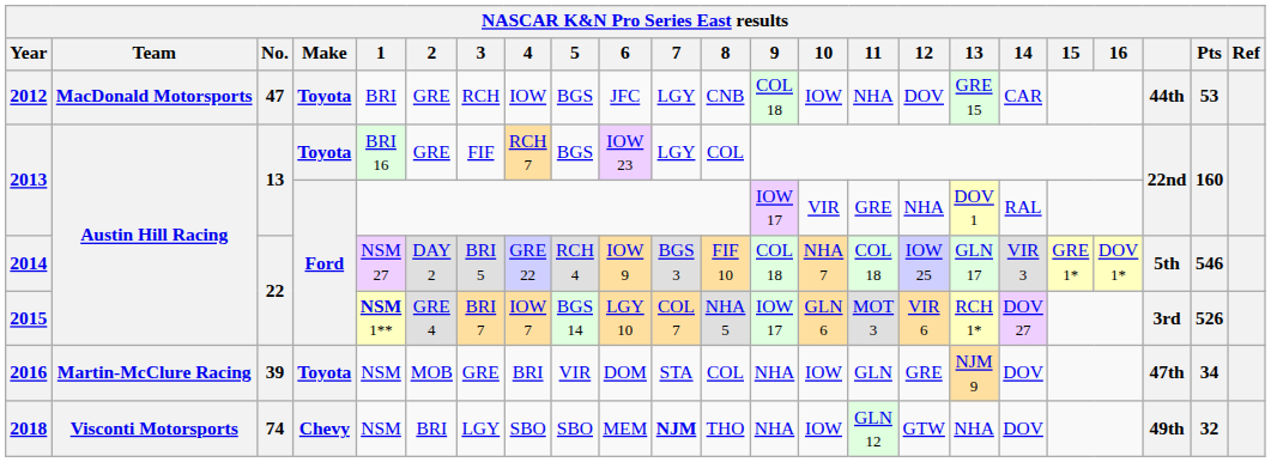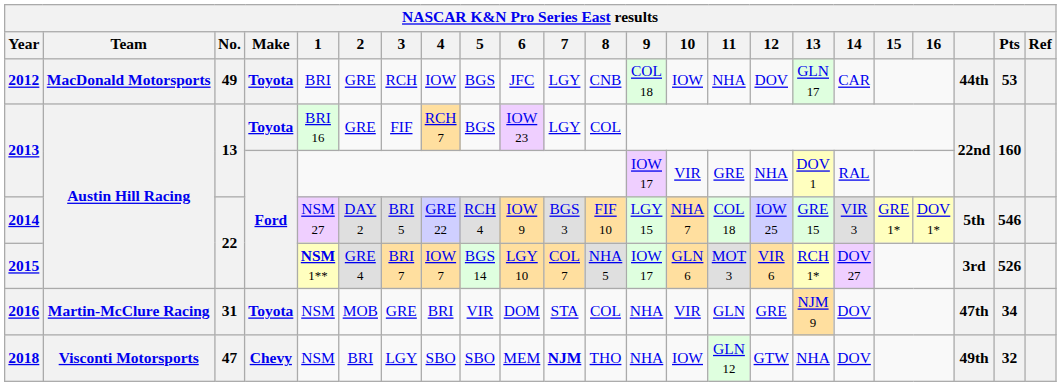 <table class="wikitable" style="text-align:center; font-size:75%">
 <tr>
 <th colspan=23><a href='#'>NASCAR K&N Pro Series East</a> results</th>
 </tr>
 <tr>
 <th>Year</th>
 <th>Team</th>
 <th>No.</th>
 <th>Make</th>
 <th>1</th>
 <th>2</th>
 <th>3</th>
 <th>4</th>
 <th>5</th>
 <th>6</th>
 <th>7</th>
 <th>8</th>
 <th>9</th>
 <th>10</th>
 <th>11</th>
 <th>12</th>
 <th>13</th>
 <th>14</th>
 <th>15</th>
 <th>16</th>
 <th></th>
 <th>Pts</th>
 <th>Ref</th>
 </tr>
 <tr>
 <th><a href='#'>2012</a></th>
 <th><a href='#'>MacDonald Motorsports</a></th>
-<th>47</th>
+<th>49</th>
 <th><a href='#'>Toyota</a></th>
 <td><a href='#'>BRI</a></td>
 <td><a href='#'>GRE</a></td>
 <td><a href='#'>RCH</a></td>
 <td><a href='#'>IOW</a></td>
 <td><a href='#'>BGS</a></td>
 <td><a href='#'>JFC</a></td>
 <td><a href='#'>LGY</a></td>
 <td><a href='#'>CNB</a></td>
 <td style="background:#DFFFDF;"><a href='#'>COL</a><br><small>18</small></td>
 <td><a href='#'>IOW</a></td>
 <td><a href='#'>NHA</a></td>
 <td><a href='#'>DOV</a></td>
-<td style="background:#DFFFDF;"><a href='#'>GRE</a><br><small>15</small></td>
+<td style="background:#DFFFDF;"><a href='#'>GLN</a><br><small>17</small></td>
 <td><a href='#'>CAR</a></td>
 <td colspan=2></td>
 <th>44th</th>
 <th>53</th>
 <th></th>
 </tr>
 <tr>
 <th rowspan=2><a href='#'>2013</a></th>
 <th rowspan=4><a href='#'>Austin Hill Racing</a></th>
 <th rowspan=2>13</th>
 <th><a href='#'>Toyota</a></th>
 <td style="background:#DFFFDF;"><a href='#'>BRI</a><br><small>16</small></td>
 <td><a href='#'>GRE</a></td>
 <td><a href='#'>FIF</a></td>
 <td style="background:#FFDF9F;"><a href='#'>RCH</a><br><small>7</small></td>
 <td><a href='#'>BGS</a></td>
 <td style="background:#EFCFFF;"><a href='#'>IOW</a><br><small>23</small></td>
 <td><a href='#'>LGY</a></td>
 <td><a href='#'>COL</a></td>
 <td colspan=8></td>
 <th rowspan=2>22nd</th>
 <th rowspan=2>160</th>
 <th rowspan=2></th>
 </tr>
 <tr>
 <th rowspan=3><a href='#'>Ford</a></th>
 <td colspan=8></td>
 <td style="background:#EFCFFF;"><a href='#'>IOW</a><br><small>17</small></td>
 <td><a href='#'>VIR</a></td>
 <td><a href='#'>GRE</a></td>
 <td><a href='#'>NHA</a></td>
 <td style="background:#FFFFBF;"><a href='#'>DOV</a><br><small>1</small></td>
 <td><a href='#'>RAL</a></td>
 <td colspan=2></td>
 </tr>
 <tr>
 <th><a href='#'>2014</a></th>
 <th rowspan=2>22</th>
 <td style="background:#EFCFFF;"><a href='#'>NSM</a><br><small>27</small></td>
 <td style="background:#DFDFDF;"><a href='#'>DAY</a><br><small>2</small></td>
 <td style="background:#DFDFDF;"><a href='#'>BRI</a><br><small>5</small></td>
 <td style="background:#CFCFFF;"><a href='#'>GRE</a><br><small>22</small></td>
 <td style="background:#DFDFDF;"><a href='#'>RCH</a><br><small>4</small></td>
 <td style="background:#FFDF9F;"><a href='#'>IOW</a><br><small>9</small></td>
 <td style="background:#DFDFDF;"><a href='#'>BGS</a><br><small>3</small></td>
 <td style="background:#FFDF9F;"><a href='#'>FIF</a><br><small>10</small></td>
-<td style="background:#DFFFDF;"><a href='#'>COL</a><br><small>18</small></td>
+<td style="background:#DFFFDF;"><a href='#'>LGY</a><br><small>15</small></td>
 <td style="background:#FFDF9F;"><a href='#'>NHA</a><br><small>7</small></td>
 <td style="background:#DFFFDF;"><a href='#'>COL</a><br><small>18</small></td>
 <td style="background:#CFCFFF;"><a href='#'>IOW</a><br><small>25</small></td>
-<td style="background:#DFFFDF;"><a href='#'>GLN</a><br><small>17</small></td>
+<td style="background:#DFFFDF;"><a href='#'>GRE</a><br><small>15</small></td>
 <td style="background:#DFDFDF;"><a href='#'>VIR</a><br><small>3</small></td>
 <td style="background:#FFFFBF;"><a href='#'>GRE</a><br><small>1*</small></td>
 <td style="background:#FFFFBF;"><a href='#'>DOV</a><br><small>1*</small></td>
 <th>5th</th>
 <th>546</th>
 <th></th>
 </tr>
 <tr>
 <th><a href='#'>2015</a></th>
 <td style="background:#FFFFBF;"><strong><a href='#'>NSM</a></strong><br><small>1**</small></td>
 <td style="background:#DFDFDF;"><a href='#'>GRE</a><br><small>4</small></td>
 <td style="background:#FFDF9F;"><a href='#'>BRI</a><br><small>7</small></td>
 <td style="background:#FFDF9F;"><a href='#'>IOW</a><br><small>7</small></td>
 <td style="background:#DFFFDF;"><a href='#'>BGS</a><br><small>14</small></td>
 <td style="background:#FFDF9F;"><a href='#'>LGY</a><br><small>10</small></td>
 <td style="background:#FFDF9F;"><a href='#'>COL</a><br><small>7</small></td>
 <td style="background:#DFDFDF;"><a href='#'>NHA</a><br><small>5</small></td>
 <td style="background:#DFFFDF;"><a href='#'>IOW</a><br><small>17</small></td>
 <td style="background:#FFDF9F;"><a href='#'>GLN</a><br><small>6</small></td>
 <td style="background:#DFDFDF;"><a href='#'>MOT</a><br><small>3</small></td>
 <td style="background:#FFDF9F;"><a href='#'>VIR</a><br><small>6</small></td>
 <td style="background:#FFFFBF;"><a href='#'>RCH</a><br><small>1*</small></td>
 <td style="background:#EFCFFF;"><a href='#'>DOV</a><br><small>27</small></td>
 <td colspan=2></td>
 <th>3rd</th>
 <th>526</th>
 <th></th>
 </tr>
 <tr>
 <th><a href='#'>2016</a></th>
 <th><a href='#'>Martin-McClure Racing</a></th>
-<th>39</th>
+<th>31</th>
 <th><a href='#'>Toyota</a></th>
 <td><a href='#'>NSM</a></td>
 <td><a href='#'>MOB</a></td>
 <td><a href='#'>GRE</a></td>
 <td><a href='#'>BRI</a></td>
 <td><a href='#'>VIR</a></td>
 <td><a href='#'>DOM</a></td>
 <td><a href='#'>STA</a></td>
 <td><a href='#'>COL</a></td>
 <td><a href='#'>NHA</a></td>
-<td><a href='#'>IOW</a></td>
+<td><a href='#'>VIR</a></td>
 <td><a href='#'>GLN</a></td>
 <td><a href='#'>GRE</a></td>
 <td style="background:#FFDF9F;"><a href='#'>NJM</a><br><small>9</small></td>
 <td><a href='#'>DOV</a></td>
 <td colspan=2></td>
 <th>47th</th>
 <th>34</th>
 <th></th>
 </tr>
 <tr>
 <th><a href='#'>2018</a></th>
 <th><a href='#'>Visconti Motorsports</a></th>
-<th>74</th>
+<th>47</th>
 <th><a href='#'>Chevy</a></th>
 <td><a href='#'>NSM</a></td>
 <td><a href='#'>BRI</a></td>
 <td><a href='#'>LGY</a></td>
 <td><a href='#'>SBO</a></td>
 <td><a href='#'>SBO</a></td>
 <td><a href='#'>MEM</a></td>
 <td><strong><a href='#'>NJM</a></strong></td>
 <td><a href='#'>THO</a></td>
 <td><a href='#'>NHA</a></td>
 <td><a href='#'>IOW</a></td>
 <td style="background:#DFFFDF;"><a href='#'>GLN</a><br><small>12</small></td>
 <td><a href='#'>GTW</a></td>
 <td><a href='#'>NHA</a></td>
 <td><a href='#'>DOV</a></td>
 <td colspan=2></td>
 <th>49th</th>
 <th>32</th>
 <th></th>
 </tr>
 </table>
